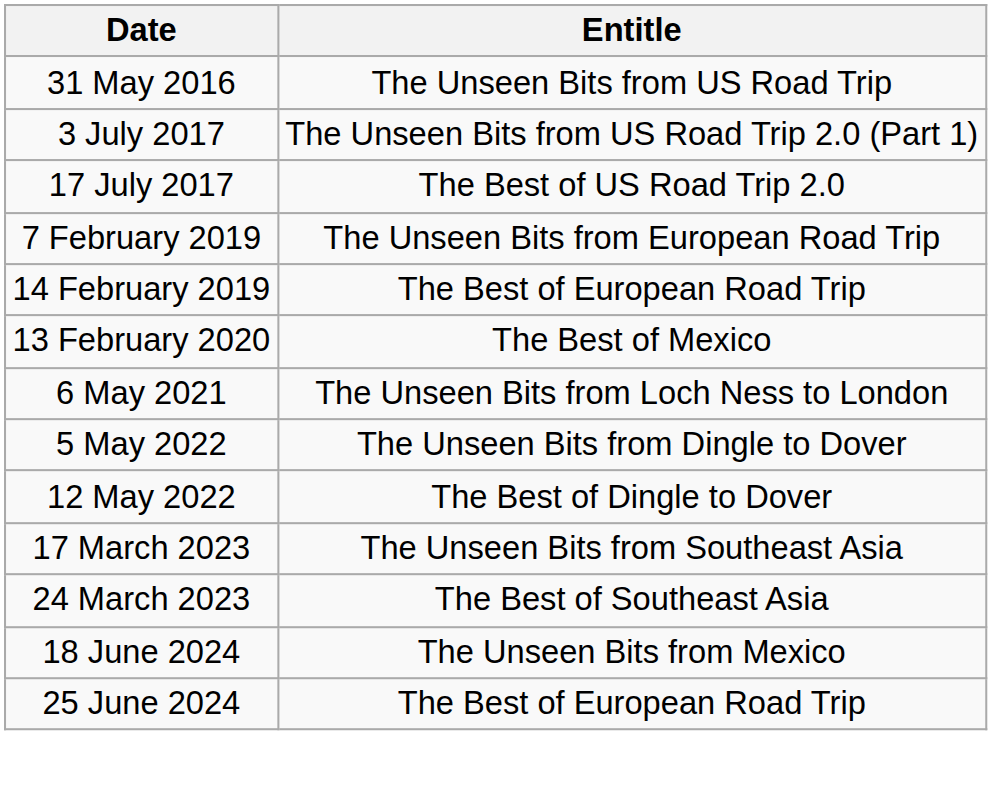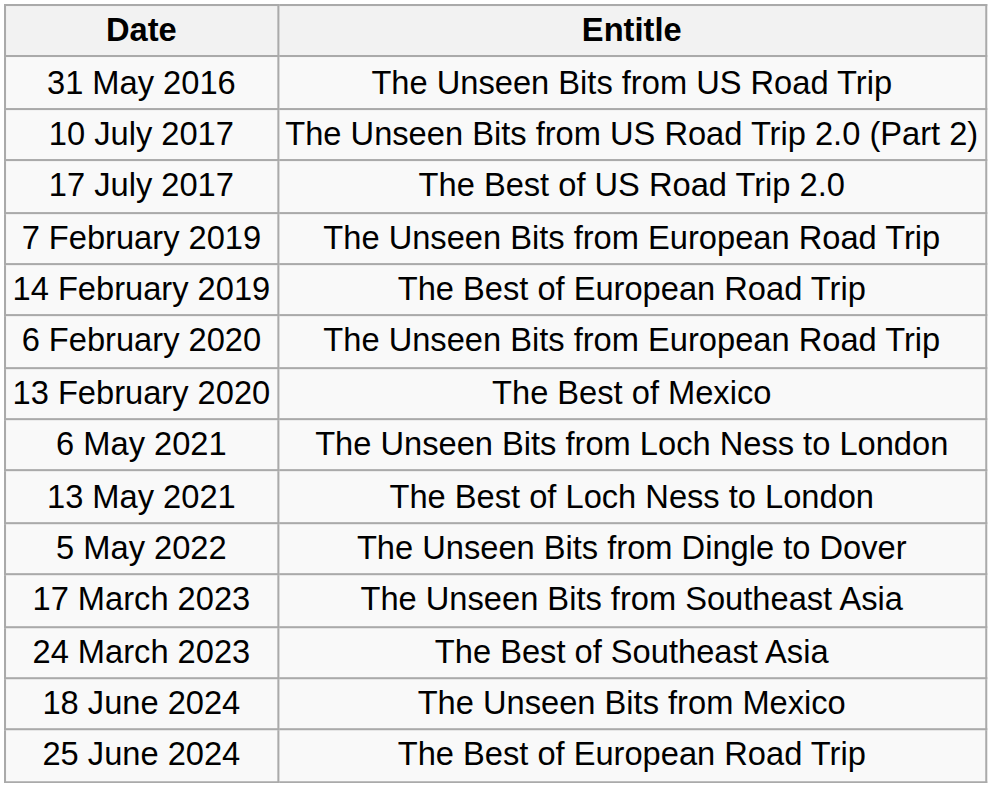 <table class="wikitable" style="text-align:center;">
 <tr>
 <th>Date</th>
 <th>Entitle</th>
 </tr>
 <tr>
 <td>31 May 2016</td>
 <td>The Unseen Bits from US Road Trip</td>
 </tr>
 <tr>
-<td>3 July 2017</td>
-<td>The Unseen Bits from US Road Trip 2.0 (Part 1)</td>
+<td>10 July 2017</td>
+<td>The Unseen Bits from US Road Trip 2.0 (Part 2)</td>
 </tr>
 <tr>
 <td>17 July 2017</td>
 <td>The Best of US Road Trip 2.0</td>
 </tr>
 <tr>
 <td>7 February 2019</td>
 <td>The Unseen Bits from European Road Trip</td>
 </tr>
 <tr>
 <td>14 February 2019</td>
 <td>The Best of European Road Trip</td>
 </tr>
 <tr>
+<td>6 February 2020</td>
+<td>The Unseen Bits from European Road Trip</td>
+</tr>
+<tr>
 <td>13 February 2020</td>
 <td>The Best of Mexico</td>
 </tr>
 <tr>
 <td>6 May 2021</td>
 <td>The Unseen Bits from Loch Ness to London</td>
 </tr>
 <tr>
+<td>13 May 2021</td>
+<td>The Best of Loch Ness to London</td>
+</tr>
+<tr>
 <td>5 May 2022</td>
 <td>The Unseen Bits from Dingle to Dover</td>
-</tr>
-<tr>
-<td>12 May 2022</td>
-<td>The Best of Dingle to Dover</td>
 </tr>
 <tr>
 <td>17 March 2023</td>
 <td>The Unseen Bits from Southeast Asia</td>
 </tr>
 <tr>
 <td>24 March 2023</td>
 <td>The Best of Southeast Asia</td>
 </tr>
 <tr>
 <td>18 June 2024</td>
 <td>The Unseen Bits from Mexico</td>
 </tr>
 <tr>
 <td>25 June 2024</td>
 <td>The Best of European Road Trip</td>
 </tr>
 </table>
